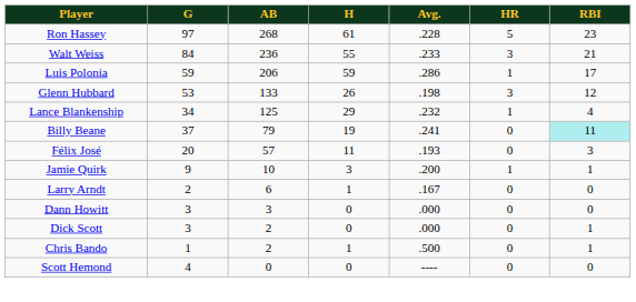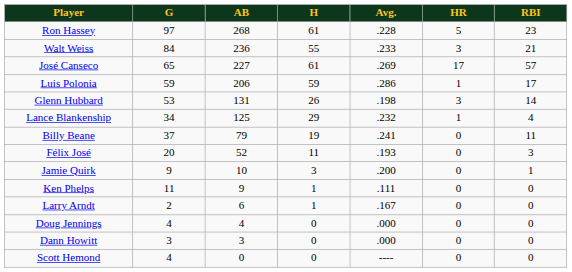 <table class="wikitable sortable">
 <tr>
 <th style="background:#0C371D;color:#ffc322;" width="16%">Player</th>
 <th style="background:#0C371D;color:#ffc322;" width="9%">G</th>
 <th style="background:#0C371D;color:#ffc322;" width="9%">AB</th>
 <th style="background:#0C371D;color:#ffc322;" width="9%">H</th>
 <th style="background:#0C371D;color:#ffc322;" width="9%">Avg.</th>
 <th style="background:#0C371D;color:#ffc322;" width="9%">HR</th>
 <th style="background:#0C371D;color:#ffc322;" width="9%">RBI</th>
 </tr>
 <tr align="center">
 <td><a href='#'>Ron Hassey</a></td>
 <td>97</td>
 <td>268</td>
 <td>61</td>
 <td>.228</td>
 <td>5</td>
 <td>23</td>
 </tr>
 <tr align="center">
 <td><a href='#'>Walt Weiss</a></td>
 <td>84</td>
 <td>236</td>
 <td>55</td>
 <td>.233</td>
 <td>3</td>
 <td>21</td>
 </tr>
 <tr align="center">
+<td><a href='#'>José Canseco</a></td>
+<td>65</td>
+<td>227</td>
+<td>61</td>
+<td>.269</td>
+<td>17</td>
+<td>57</td>
+</tr>
+<tr align="center">
 <td><a href='#'>Luis Polonia</a></td>
 <td>59</td>
 <td>206</td>
 <td>59</td>
 <td>.286</td>
 <td>1</td>
 <td>17</td>
 </tr>
 <tr align="center">
 <td><a href='#'>Glenn Hubbard</a></td>
 <td>53</td>
-<td>133</td>
+<td>131</td>
 <td>26</td>
 <td>.198</td>
 <td>3</td>
-<td>12</td>
+<td>14</td>
 </tr>
 <tr align="center">
 <td><a href='#'>Lance Blankenship</a></td>
 <td>34</td>
 <td>125</td>
 <td>29</td>
 <td>.232</td>
 <td>1</td>
 <td>4</td>
 </tr>
 <tr align="center">
 <td><a href='#'>Billy Beane</a></td>
 <td>37</td>
 <td>79</td>
 <td>19</td>
 <td>.241</td>
 <td>0</td>
-<td style="background: paleturquoise;">11</td>
+<td>11</td>
 </tr>
 <tr align="center">
 <td><a href='#'>Félix José</a></td>
 <td>20</td>
-<td>57</td>
+<td>52</td>
 <td>11</td>
 <td>.193</td>
 <td>0</td>
 <td>3</td>
 </tr>
 <tr align="center">
 <td><a href='#'>Jamie Quirk</a></td>
 <td>9</td>
 <td>10</td>
 <td>3</td>
 <td>.200</td>
+<td>0</td>
 <td>1</td>
+</tr>
+<tr align="center">
+<td><a href='#'>Ken Phelps</a></td>
+<td>11</td>
+<td>9</td>
 <td>1</td>
+<td>.111</td>
+<td>0</td>
+<td>0</td>
 </tr>
 <tr align="center">
 <td><a href='#'>Larry Arndt</a></td>
 <td>2</td>
 <td>6</td>
 <td>1</td>
 <td>.167</td>
+<td>0</td>
+<td>0</td>
+</tr>
+<tr align="center">
+<td><a href='#'>Doug Jennings</a></td>
+<td>4</td>
+<td>4</td>
+<td>0</td>
+<td>.000</td>
 <td>0</td>
 <td>0</td>
 </tr>
 <tr align="center">
 <td><a href='#'>Dann Howitt</a></td>
 <td>3</td>
 <td>3</td>
 <td>0</td>
 <td>.000</td>
 <td>0</td>
 <td>0</td>
 </tr>
 <tr align="center">
-<td><a href='#'>Dick Scott</a></td>
-<td>3</td>
-<td>2</td>
-<td>0</td>
-<td>.000</td>
-<td>0</td>
-<td>1</td>
-</tr>
-<tr align="center">
-<td><a href='#'>Chris Bando</a></td>
-<td>1</td>
-<td>2</td>
-<td>1</td>
-<td>.500</td>
-<td>0</td>
-<td>1</td>
-</tr>
-<tr align="center">
 <td><a href='#'>Scott Hemond</a></td>
 <td>4</td>
 <td>0</td>
 <td>0</td>
 <td>----</td>
 <td>0</td>
 <td>0</td>
 </tr>
 </table>
